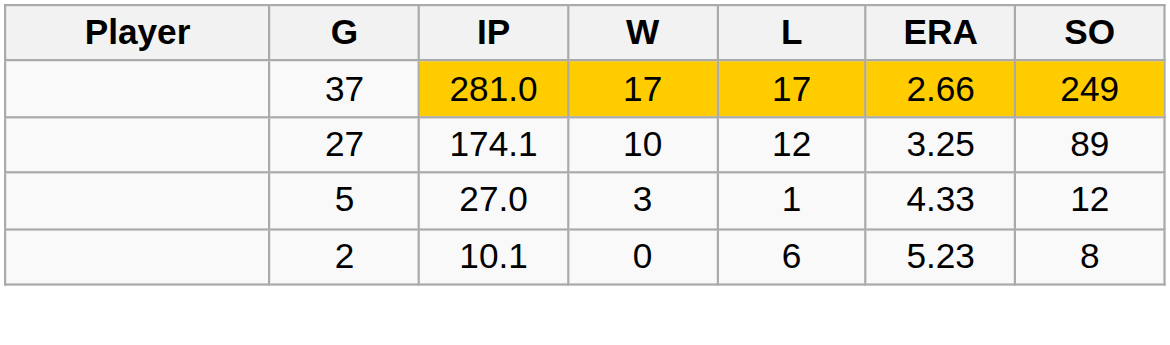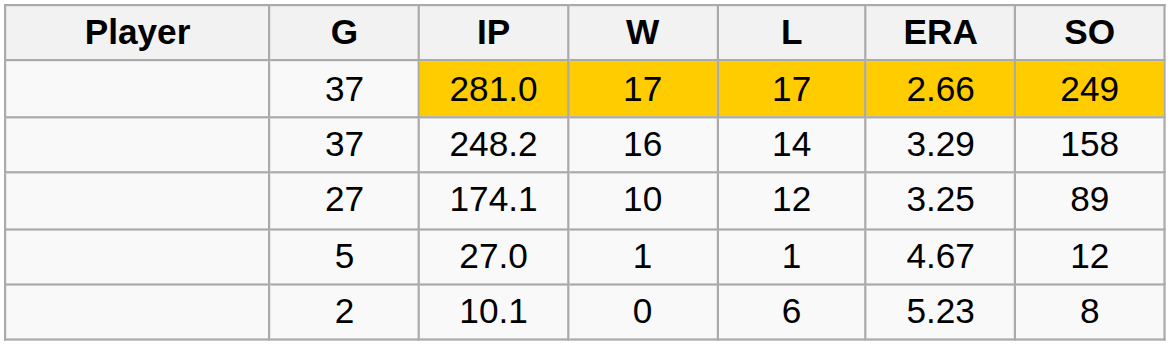 <table class="wikitable sortable">
 <tr>
 <th bgcolor="#DDDDFF" width="16%">Player</th>
 <th bgcolor="#DDDDFF" width="9%">G</th>
 <th bgcolor="#DDDDFF" width="9%">IP</th>
 <th bgcolor="#DDDDFF" width="9%">W</th>
 <th bgcolor="#DDDDFF" width="9%">L</th>
 <th bgcolor="#DDDDFF" width="9%">ERA</th>
 <th bgcolor="#DDDDFF" width="9%">SO</th>
 </tr>
 <tr align="center">
 <td></td>
 <td>37</td>
 <td bgcolor="#FFCC00">281.0</td>
 <td bgcolor="#FFCC00">17</td>
 <td bgcolor="#FFCC00">17</td>
 <td bgcolor="#FFCC00">2.66</td>
 <td bgcolor="#FFCC00">249</td>
 </tr>
 <tr align="center">
 <td></td>
+<td>37</td>
+<td>248.2</td>
+<td>16</td>
+<td>14</td>
+<td>3.29</td>
+<td>158</td>
+</tr>
+<tr align="center">
+<td></td>
 <td>27</td>
 <td>174.1</td>
 <td>10</td>
 <td>12</td>
 <td>3.25</td>
 <td>89</td>
 </tr>
 <tr align="center">
 <td></td>
 <td>5</td>
 <td>27.0</td>
-<td>3</td>
 <td>1</td>
-<td>4.33</td>
+<td>1</td>
+<td>4.67</td>
 <td>12</td>
 </tr>
 <tr align="center">
 <td></td>
 <td>2</td>
 <td>10.1</td>
 <td>0</td>
 <td>6</td>
 <td>5.23</td>
 <td>8</td>
 </tr>
 </table>
